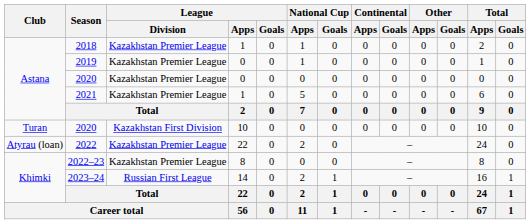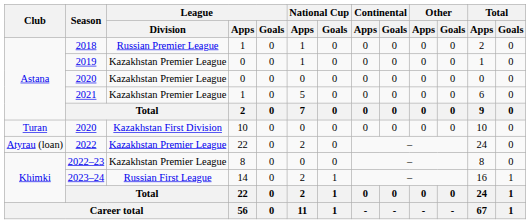 <table class="wikitable" style="text-align: center;">
 <tr>
 <th rowspan="2">Club</th>
 <th rowspan="2">Season</th>
 <th colspan="3">League</th>
 <th colspan="2">National Cup</th>
 <th colspan="2">Continental</th>
 <th colspan="2">Other</th>
 <th colspan="2">Total</th>
 </tr>
 <tr>
 <th>Division</th>
 <th>Apps</th>
 <th>Goals</th>
 <th>Apps</th>
 <th>Goals</th>
 <th>Apps</th>
 <th>Goals</th>
 <th>Apps</th>
 <th>Goals</th>
 <th>Apps</th>
 <th>Goals</th>
 </tr>
 <tr>
 <td rowspan="5" valign="center"><a href='#'>Astana</a></td>
 <td><a href='#'>2018</a></td>
-<td><a href='#'>Kazakhstan Premier League</a></td>
+<td><a href='#'>Russian Premier League</a></td>
 <td>1</td>
 <td>0</td>
 <td>1</td>
 <td>0</td>
 <td>0</td>
 <td>0</td>
 <td>0</td>
 <td>0</td>
 <td>2</td>
 <td>0</td>
 </tr>
 <tr>
 <td><a href='#'>2019</a></td>
 <td>Kazakhstan Premier League</td>
 <td>0</td>
 <td>0</td>
 <td>1</td>
 <td>0</td>
 <td>0</td>
 <td>0</td>
 <td>0</td>
 <td>0</td>
 <td>1</td>
 <td>0</td>
 </tr>
 <tr>
 <td><a href='#'>2020</a></td>
 <td>Kazakhstan Premier League</td>
 <td>0</td>
 <td>0</td>
 <td>0</td>
 <td>0</td>
 <td>0</td>
 <td>0</td>
 <td>0</td>
 <td>0</td>
 <td>0</td>
 <td>0</td>
 </tr>
 <tr>
 <td><a href='#'>2021</a></td>
 <td>Kazakhstan Premier League</td>
 <td>1</td>
 <td>0</td>
 <td>5</td>
 <td>0</td>
 <td>0</td>
 <td>0</td>
 <td>0</td>
 <td>0</td>
 <td>6</td>
 <td>0</td>
 </tr>
 <tr>
 <th colspan="2">Total</th>
 <th>2</th>
 <th>0</th>
 <th>7</th>
 <th>0</th>
 <th>0</th>
 <th>0</th>
 <th>0</th>
 <th>0</th>
 <th>9</th>
 <th>0</th>
 </tr>
 <tr>
 <td valign="center"><a href='#'>Turan</a></td>
 <td><a href='#'>2020</a></td>
 <td><a href='#'>Kazakhstan First Division</a></td>
 <td>10</td>
 <td>0</td>
 <td>0</td>
 <td>0</td>
 <td>0</td>
 <td>0</td>
 <td>0</td>
 <td>0</td>
 <td>10</td>
 <td>0</td>
 </tr>
 <tr>
 <td valign="center"><a href='#'>Atyrau</a> (loan)</td>
 <td><a href='#'>2022</a></td>
 <td><a href='#'>Kazakhstan Premier League</a></td>
 <td>22</td>
 <td>0</td>
 <td>2</td>
 <td>0</td>
 <td colspan="4">–</td>
 <td>24</td>
 <td>0</td>
 </tr>
 <tr>
 <td rowspan="3" valign="center"><a href='#'>Khimki</a></td>
 <td><a href='#'>2022–23</a></td>
 <td>Kazakhstan Premier League</td>
 <td>8</td>
 <td>0</td>
 <td>0</td>
 <td>0</td>
 <td colspan="4">–</td>
 <td>8</td>
 <td>0</td>
 </tr>
 <tr>
 <td><a href='#'>2023–24</a></td>
 <td><a href='#'>Russian First League</a></td>
 <td>14</td>
 <td>0</td>
 <td>2</td>
 <td>1</td>
 <td colspan="4">–</td>
 <td>16</td>
 <td>1</td>
 </tr>
 <tr>
 <th colspan="2">Total</th>
 <th>22</th>
 <th>0</th>
 <th>2</th>
 <th>1</th>
 <th>0</th>
 <th>0</th>
 <th>0</th>
 <th>0</th>
 <th>24</th>
 <th>1</th>
 </tr>
 <tr>
 <th colspan="3">Career total</th>
 <th>56</th>
 <th>0</th>
 <th>11</th>
 <th>1</th>
 <th>-</th>
 <th>-</th>
 <th>-</th>
 <th>-</th>
 <th>67</th>
 <th>1</th>
 </tr>
 </table>
